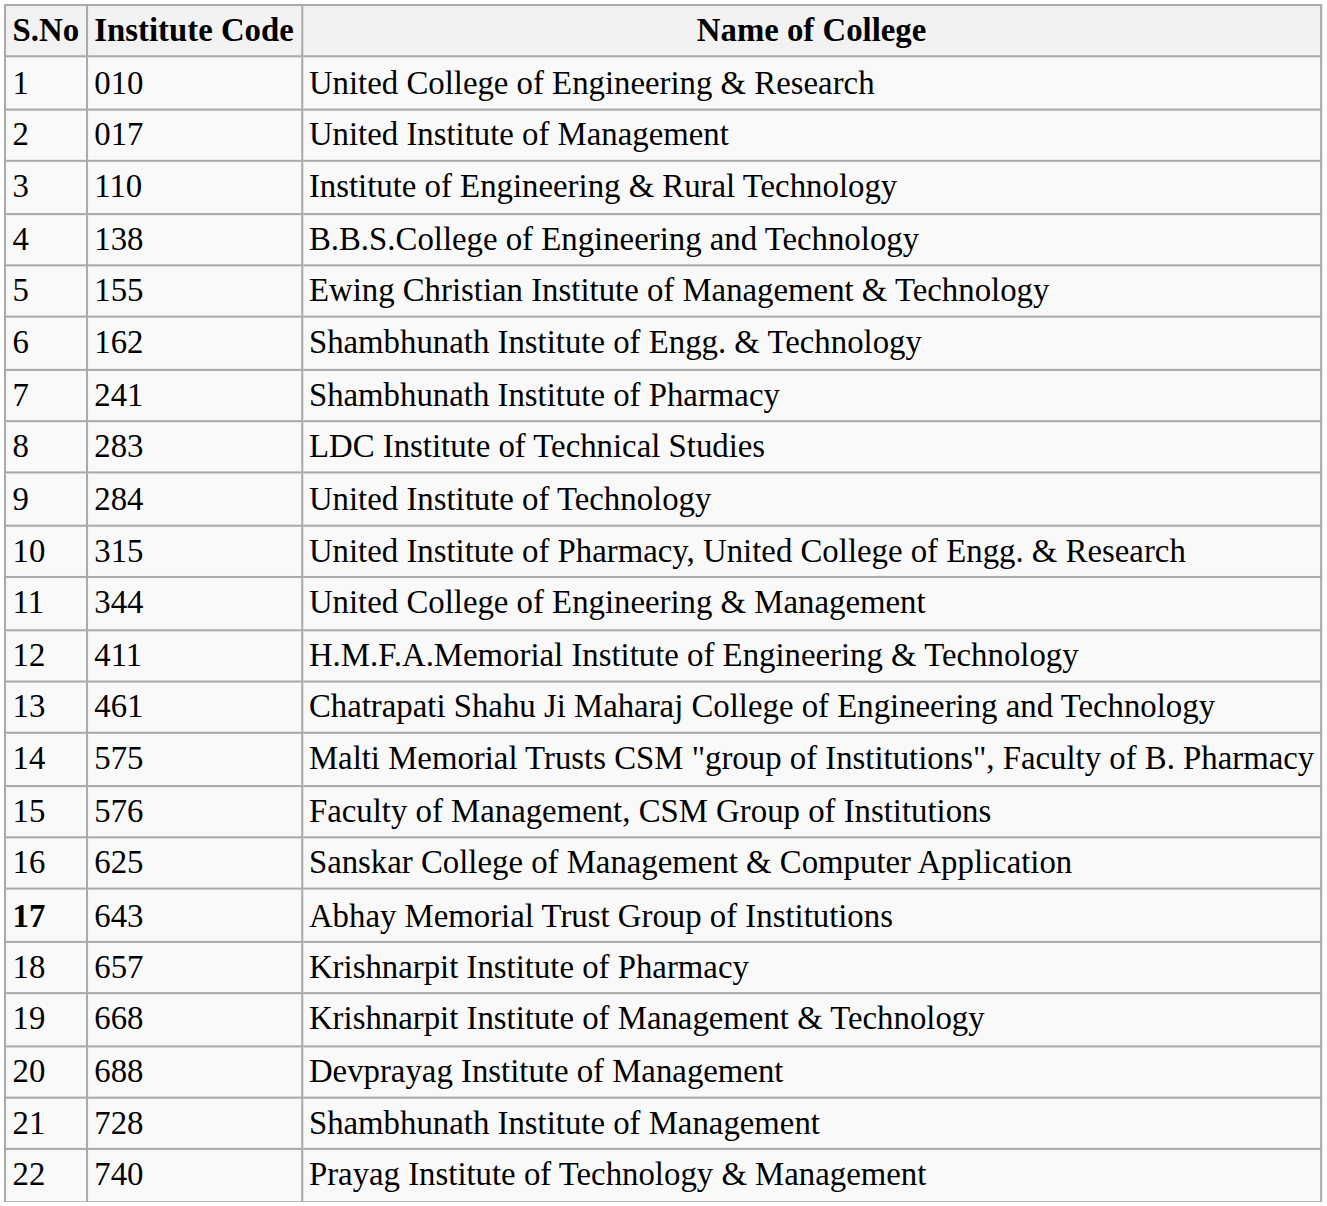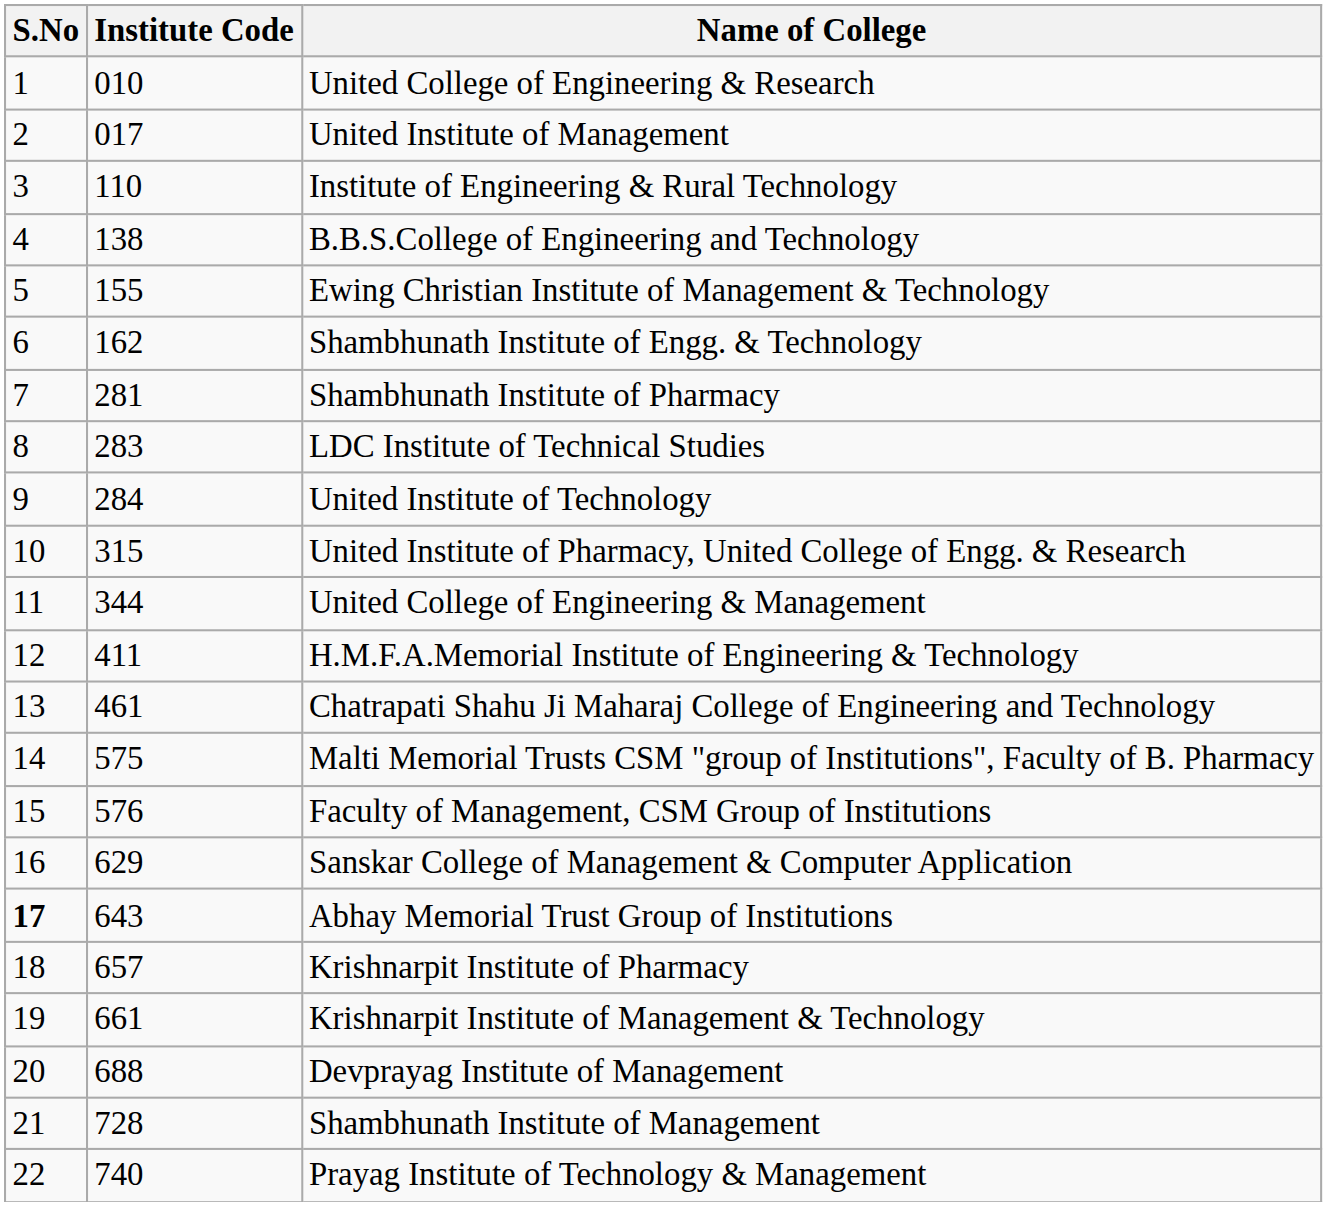 <table class="wikitable sortable">
 <tr>
 <th>S.No</th>
 <th>Institute Code</th>
 <th>Name of College</th>
 </tr>
 <tr>
 <td>1</td>
 <td>010</td>
 <td>United College of Engineering & Research</td>
 </tr>
 <tr>
 <td>2</td>
 <td>017</td>
 <td>United Institute of Management</td>
 </tr>
 <tr>
 <td>3</td>
 <td>110</td>
 <td>Institute of Engineering & Rural Technology</td>
 </tr>
 <tr>
 <td>4</td>
 <td>138</td>
 <td>B.B.S.College of Engineering and Technology</td>
 </tr>
 <tr>
 <td>5</td>
 <td>155</td>
 <td>Ewing Christian Institute of Management & Technology</td>
 </tr>
 <tr>
 <td>6</td>
 <td>162</td>
 <td>Shambhunath Institute of Engg. & Technology</td>
 </tr>
 <tr>
 <td>7</td>
-<td>241</td>
+<td>281</td>
 <td>Shambhunath Institute of Pharmacy</td>
 </tr>
 <tr>
 <td>8</td>
 <td>283</td>
 <td>LDC Institute of Technical Studies</td>
 </tr>
 <tr>
 <td>9</td>
 <td>284</td>
 <td>United Institute of Technology</td>
 </tr>
 <tr>
 <td>10</td>
 <td>315</td>
 <td>United Institute of Pharmacy, United College of Engg. & Research</td>
 </tr>
 <tr>
 <td>11</td>
 <td>344</td>
 <td>United College of Engineering & Management</td>
 </tr>
 <tr>
 <td>12</td>
 <td>411</td>
 <td>H.M.F.A.Memorial Institute of Engineering & Technology</td>
 </tr>
 <tr>
 <td>13</td>
 <td>461</td>
 <td>Chatrapati Shahu Ji Maharaj College of Engineering and Technology</td>
 </tr>
 <tr>
 <td>14</td>
 <td>575</td>
 <td>Malti Memorial Trusts CSM "group of Institutions", Faculty of B. Pharmacy</td>
 </tr>
 <tr>
 <td>15</td>
 <td>576</td>
 <td>Faculty of Management, CSM Group of Institutions</td>
 </tr>
 <tr>
 <td>16</td>
-<td>625</td>
+<td>629</td>
 <td>Sanskar College of Management & Computer Application</td>
 </tr>
 <tr>
 <td><strong>17</strong></td>
 <td>643</td>
 <td>Abhay Memorial Trust Group of Institutions</td>
 </tr>
 <tr>
 <td>18</td>
 <td>657</td>
 <td>Krishnarpit Institute of Pharmacy</td>
 </tr>
 <tr>
 <td>19</td>
-<td>668</td>
+<td>661</td>
 <td>Krishnarpit Institute of Management & Technology</td>
 </tr>
 <tr>
 <td>20</td>
 <td>688</td>
 <td>Devprayag Institute of Management</td>
 </tr>
 <tr>
 <td>21</td>
 <td>728</td>
 <td>Shambhunath Institute of Management</td>
 </tr>
 <tr>
 <td>22</td>
 <td>740</td>
 <td>Prayag Institute of Technology & Management</td>
 </tr>
 </table>
